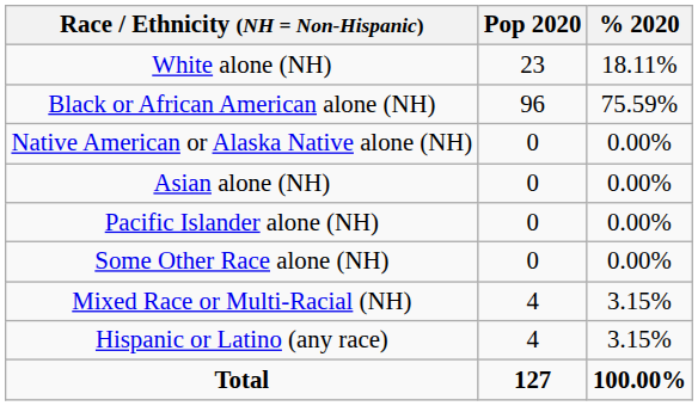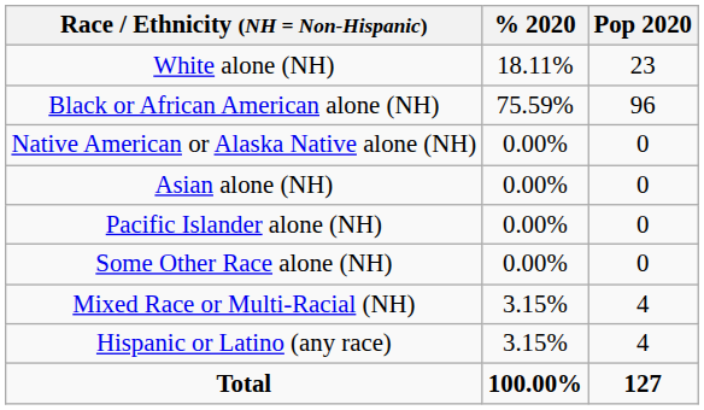 <table class="wikitable" style="text-align:center;">
 <tr>
 <th>Race / Ethnicity <small>(<em>NH = Non-Hispanic</em>)</small></th>
+<th>% 2020</th>
 <th>Pop 2020</th>
-<th>% 2020</th>
 </tr>
 <tr>
 <td><a href='#'>White</a> alone (NH)</td>
+<td>18.11%</td>
 <td>23</td>
-<td>18.11%</td>
 </tr>
 <tr>
 <td><a href='#'>Black or African American</a> alone (NH)</td>
+<td>75.59%</td>
 <td>96</td>
-<td>75.59%</td>
 </tr>
 <tr>
 <td><a href='#'>Native American</a> or <a href='#'>Alaska Native</a> alone (NH)</td>
+<td>0.00%</td>
 <td>0</td>
-<td>0.00%</td>
 </tr>
 <tr>
 <td><a href='#'>Asian</a> alone (NH)</td>
+<td>0.00%</td>
 <td>0</td>
-<td>0.00%</td>
 </tr>
 <tr>
 <td><a href='#'>Pacific Islander</a> alone (NH)</td>
+<td>0.00%</td>
 <td>0</td>
-<td>0.00%</td>
 </tr>
 <tr>
 <td><a href='#'>Some Other Race</a> alone (NH)</td>
+<td>0.00%</td>
 <td>0</td>
-<td>0.00%</td>
 </tr>
 <tr>
 <td><a href='#'>Mixed Race or Multi-Racial</a> (NH)</td>
+<td>3.15%</td>
 <td>4</td>
-<td>3.15%</td>
 </tr>
 <tr>
 <td><a href='#'>Hispanic or Latino</a> (any race)</td>
+<td>3.15%</td>
 <td>4</td>
-<td>3.15%</td>
 </tr>
 <tr>
 <td><strong>Total</strong></td>
+<td><strong>100.00%</strong></td>
 <td><strong>127</strong></td>
-<td><strong>100.00%</strong></td>
 </tr>
 </table>
